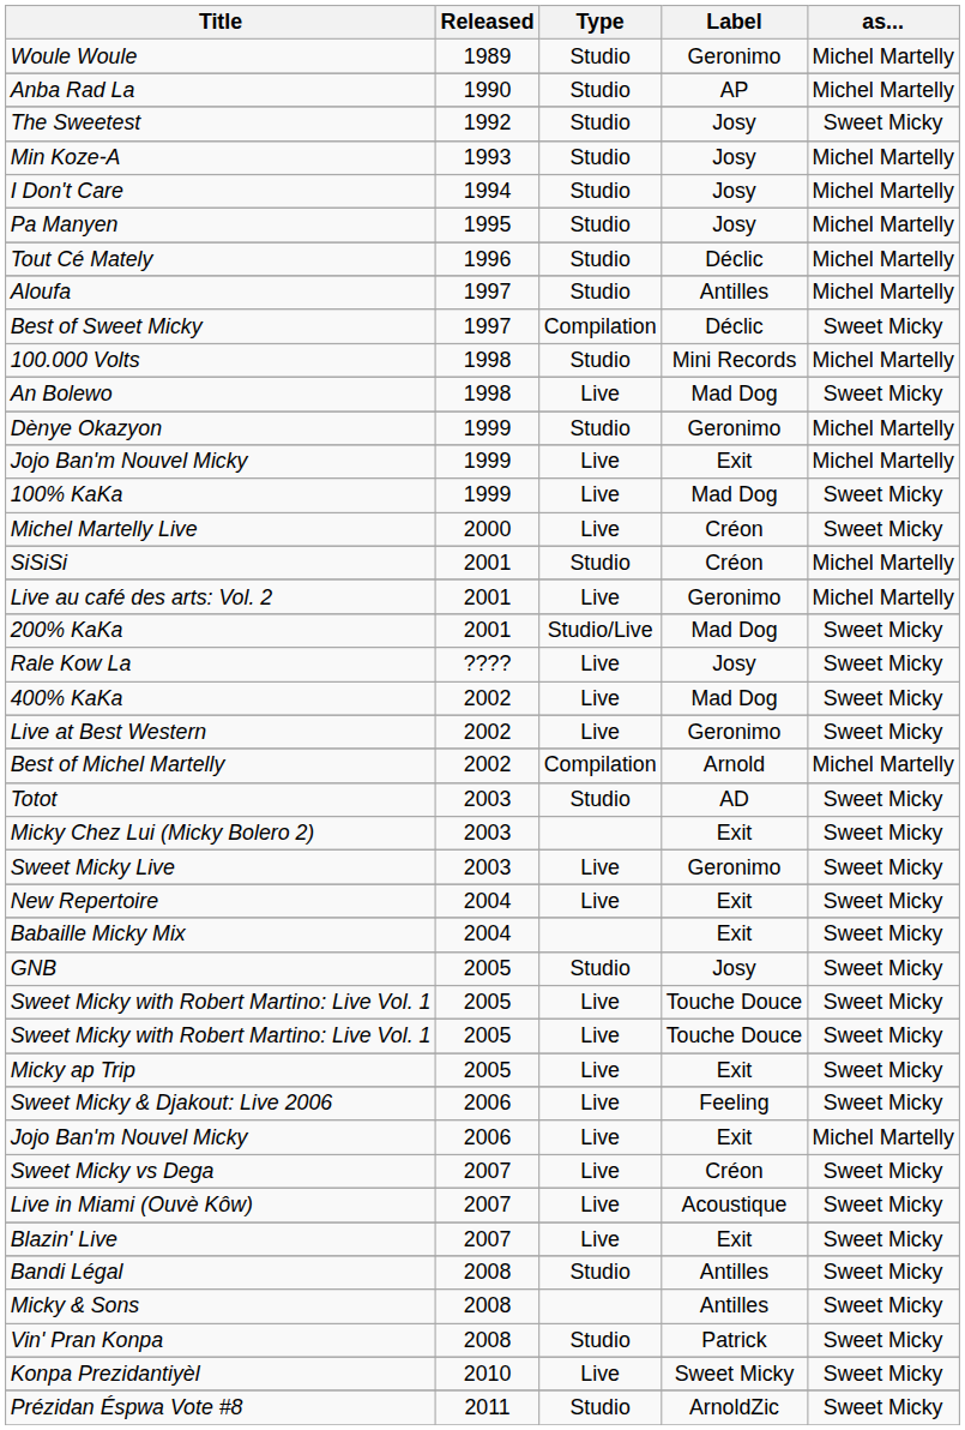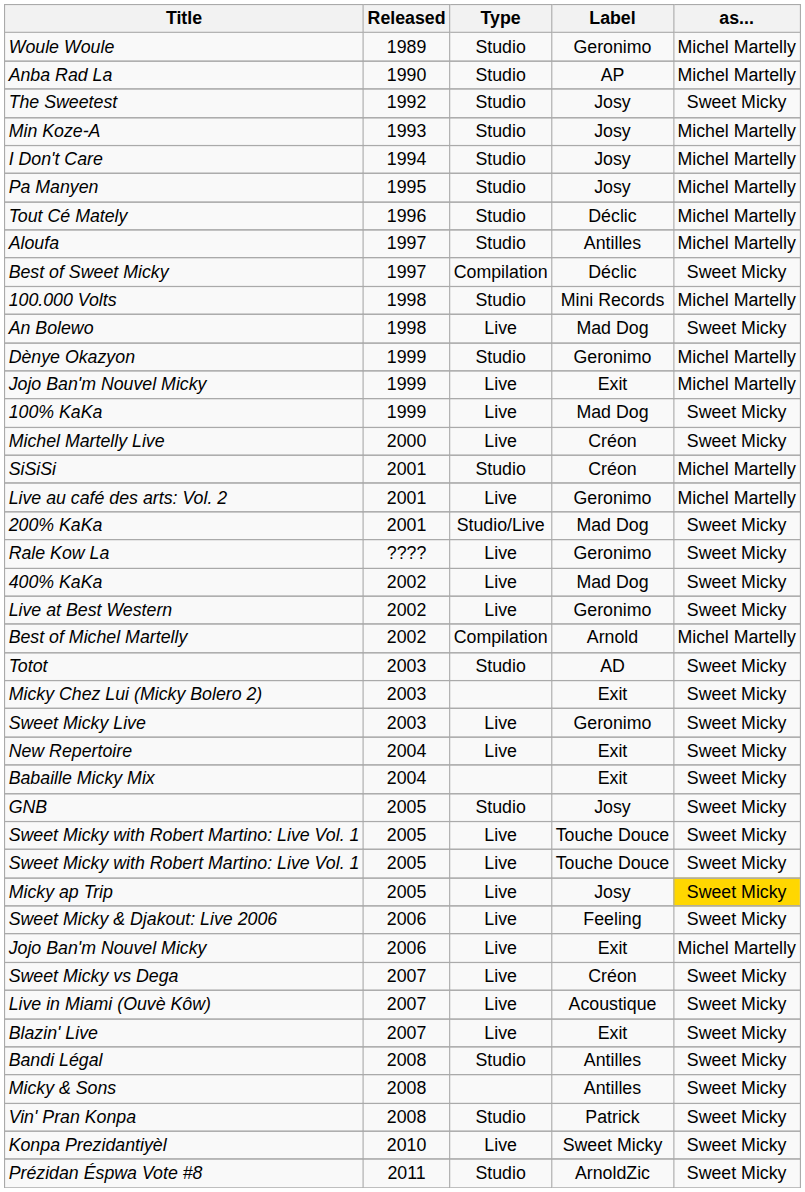 <table class="wikitable">
 <tr>
 <th align="left">Title</th>
 <th align="center">Released</th>
 <th align="center">Type</th>
 <th align="center">Label</th>
 <th align="center">as...</th>
 </tr>
 <tr>
 <td align="left"><em>Woule Woule</em></td>
 <td align="center">1989</td>
 <td align="center">Studio</td>
 <td align="center">Geronimo</td>
 <td align="center">Michel Martelly</td>
 </tr>
 <tr>
 </tr>
 <tr>
 <td align="left"><em>Anba Rad La</em></td>
 <td align="center">1990</td>
 <td align="center">Studio</td>
 <td align="center">AP</td>
 <td align="center">Michel Martelly</td>
 </tr>
 <tr>
 </tr>
 <tr>
 <td align="left"><em>The Sweetest</em></td>
 <td align="center">1992</td>
 <td align="center">Studio</td>
 <td align="center">Josy</td>
 <td align="center">Sweet Micky</td>
 </tr>
 <tr>
 </tr>
 <tr>
 <td align="left"><em>Min Koze-A</em></td>
 <td align="center">1993</td>
 <td align="center">Studio</td>
 <td align="center">Josy</td>
 <td align="center">Michel Martelly</td>
 </tr>
 <tr>
 </tr>
 <tr>
 <td align="left"><em>I Don't Care</em></td>
 <td align="center">1994</td>
 <td align="center">Studio</td>
 <td align="center">Josy</td>
 <td align="center">Michel Martelly</td>
 </tr>
 <tr>
 </tr>
 <tr>
 <td align="left"><em>Pa Manyen</em></td>
 <td align="center">1995</td>
 <td align="center">Studio</td>
 <td align="center">Josy</td>
 <td align="center">Michel Martelly</td>
 </tr>
 <tr>
 </tr>
 <tr>
 <td align="left"><em>Tout Cé Mately</em></td>
 <td align="center">1996</td>
 <td align="center">Studio</td>
 <td align="center">Déclic</td>
 <td align="center">Michel Martelly</td>
 </tr>
 <tr>
 </tr>
 <tr>
 <td align="left"><em>Aloufa</em></td>
 <td align="center">1997</td>
 <td align="center">Studio</td>
 <td align="center">Antilles</td>
 <td align="center">Michel Martelly</td>
 </tr>
 <tr>
 </tr>
 <tr>
 <td align="left"><em>Best of Sweet Micky</em></td>
 <td align="center">1997</td>
 <td align="center">Compilation</td>
 <td align="center">Déclic</td>
 <td align="center">Sweet Micky</td>
 </tr>
 <tr>
 </tr>
 <tr>
 <td align="left"><em>100.000 Volts</em></td>
 <td align="center">1998</td>
 <td align="center">Studio</td>
 <td align="center">Mini Records</td>
 <td align="center">Michel Martelly</td>
 </tr>
 <tr>
 </tr>
 <tr>
 <td align="left"><em>An Bolewo </em></td>
 <td align="center">1998</td>
 <td align="center">Live</td>
 <td align="center">Mad Dog</td>
 <td align="center">Sweet Micky</td>
 </tr>
 <tr>
 </tr>
 <tr>
 <td align="left"><em>Dènye Okazyon</em></td>
 <td align="center">1999</td>
 <td align="center">Studio</td>
 <td align="center">Geronimo</td>
 <td align="center">Michel Martelly</td>
 </tr>
 <tr>
 </tr>
 <tr>
 <td align="left"><em>Jojo Ban'm Nouvel Micky </em></td>
 <td align="center">1999</td>
 <td align="center">Live</td>
 <td align="center">Exit</td>
 <td align="center">Michel Martelly</td>
 </tr>
 <tr>
 </tr>
 <tr>
 <td align="left"><em>100% KaKa </em></td>
 <td align="center">1999</td>
 <td align="center">Live</td>
 <td align="center">Mad Dog</td>
 <td align="center">Sweet Micky</td>
 </tr>
 <tr>
 </tr>
 <tr>
 <td align="left"><em>Michel Martelly Live</em></td>
 <td align="center">2000</td>
 <td align="center">Live</td>
 <td align="center">Créon</td>
 <td align="center">Sweet Micky</td>
 </tr>
 <tr>
 </tr>
 <tr>
 <td align="left"><em>SiSiSi</em></td>
 <td align="center">2001</td>
 <td align="center">Studio</td>
 <td align="center">Créon</td>
 <td align="center">Michel Martelly</td>
 </tr>
 <tr>
 </tr>
 <tr>
 <td align="left"><em>Live au café des arts: Vol. 2 </em></td>
 <td align="center">2001</td>
 <td align="center">Live</td>
 <td align="center">Geronimo</td>
 <td align="center">Michel Martelly</td>
 </tr>
 <tr>
 </tr>
 <tr>
 <td align="left"><em>200% KaKa </em></td>
 <td align="center">2001</td>
 <td align="center">Studio/Live</td>
 <td align="center">Mad Dog</td>
 <td align="center">Sweet Micky</td>
 </tr>
 <tr>
 </tr>
 <tr>
 <td align="left"><em>Rale Kow La </em></td>
 <td align="center">????</td>
 <td align="center">Live</td>
-<td align="center">Josy</td>
+<td align="center">Geronimo</td>
 <td align="center">Sweet Micky</td>
 </tr>
 <tr>
 </tr>
 <tr>
 <td align="left"><em>400% KaKa </em></td>
 <td align="center">2002</td>
 <td align="center">Live</td>
 <td align="center">Mad Dog</td>
 <td align="center">Sweet Micky</td>
 </tr>
 <tr>
 </tr>
 <tr>
 <td align="left"><em>Live at Best Western</em></td>
 <td align="center">2002</td>
 <td align="center">Live</td>
 <td align="center">Geronimo</td>
 <td align="center">Sweet Micky</td>
 </tr>
 <tr>
 </tr>
 <tr>
 <td align="left"><em>Best of Michel Martelly</em></td>
 <td align="center">2002</td>
 <td align="center">Compilation</td>
 <td align="center">Arnold</td>
 <td align="center">Michel Martelly</td>
 </tr>
 <tr>
 </tr>
 <tr>
 <td align="left"><em>Totot</em></td>
 <td align="center">2003</td>
 <td align="center">Studio</td>
 <td align="center">AD</td>
 <td align="center">Sweet Micky</td>
 </tr>
 <tr>
 </tr>
 <tr>
 <td align="left"><em>Micky Chez Lui (Micky Bolero 2)</em></td>
 <td align="center">2003</td>
 <td align="center"></td>
 <td align="center">Exit</td>
 <td align="center">Sweet Micky</td>
 </tr>
 <tr>
 </tr>
 <tr>
 <td align="left"><em>Sweet Micky Live</em></td>
 <td align="center">2003</td>
 <td align="center">Live</td>
 <td align="center">Geronimo</td>
 <td align="center">Sweet Micky</td>
 </tr>
 <tr>
 </tr>
 <tr>
 <td align="left"><em>New Repertoire </em></td>
 <td align="center">2004</td>
 <td align="center">Live</td>
 <td align="center">Exit</td>
 <td align="center">Sweet Micky</td>
 </tr>
 <tr>
 </tr>
 <tr>
 <td align="left"><em>Babaille Micky Mix</em></td>
 <td align="center">2004</td>
 <td align="center"></td>
 <td align="center">Exit</td>
 <td align="center">Sweet Micky</td>
 </tr>
 <tr>
 </tr>
 <tr>
 <td align="left"><em>GNB</em></td>
 <td align="center">2005</td>
 <td align="center">Studio</td>
 <td align="center">Josy</td>
 <td align="center">Sweet Micky</td>
 </tr>
 <tr>
 </tr>
 <tr>
 <td align="left"><em>Sweet Micky with Robert Martino: Live Vol. 1</em></td>
 <td align="center">2005</td>
 <td align="center">Live</td>
 <td align="center">Touche Douce</td>
 <td align="center">Sweet Micky</td>
 </tr>
 <tr>
 </tr>
 <tr>
 <td align="left"><em>Sweet Micky with Robert Martino: Live Vol. 1</em></td>
 <td align="center">2005</td>
 <td align="center">Live</td>
 <td align="center">Touche Douce</td>
 <td align="center">Sweet Micky</td>
 </tr>
 <tr>
 </tr>
 <tr>
 <td align="left"><em>Micky ap Trip </em></td>
 <td align="center">2005</td>
 <td align="center">Live</td>
-<td align="center">Exit</td>
-<td align="center">Sweet Micky</td>
+<td align="center">Josy</td>
+<td align="center" style="background: gold;">Sweet Micky</td>
 </tr>
 <tr>
 </tr>
 <tr>
 <td align="left"><em>Sweet Micky & Djakout: Live 2006</em></td>
 <td align="center">2006</td>
 <td align="center">Live</td>
 <td align="center">Feeling</td>
 <td align="center">Sweet Micky</td>
 </tr>
 <tr>
 </tr>
 <tr>
 <td align="left"><em>Jojo Ban'm Nouvel Micky</em></td>
 <td align="center">2006</td>
 <td align="center">Live</td>
 <td align="center">Exit</td>
 <td align="center">Michel Martelly</td>
 </tr>
 <tr>
 </tr>
 <tr>
 <td align="left"><em>Sweet Micky vs Dega</em></td>
 <td align="center">2007</td>
 <td align="center">Live</td>
 <td align="center">Créon</td>
 <td align="center">Sweet Micky</td>
 </tr>
 <tr>
 </tr>
 <tr>
 <td align="left"><em>Live in Miami (Ouvè Kôw)</em></td>
 <td align="center">2007</td>
 <td align="center">Live</td>
 <td align="center">Acoustique</td>
 <td align="center">Sweet Micky</td>
 </tr>
 <tr>
 </tr>
 <tr>
 <td align="left"><em>Blazin' Live</em></td>
 <td align="center">2007</td>
 <td align="center">Live</td>
 <td align="center">Exit</td>
 <td align="center">Sweet Micky</td>
 </tr>
 <tr>
 </tr>
 <tr>
 <td align="left"><em>Bandi Légal</em></td>
 <td align="center">2008</td>
 <td align="center">Studio</td>
 <td align="center">Antilles</td>
 <td align="center">Sweet Micky</td>
 </tr>
 <tr>
 </tr>
 <tr>
 <td align="left"><em>Micky & Sons</em></td>
 <td align="center">2008</td>
 <td align="center"></td>
 <td align="center">Antilles</td>
 <td align="center">Sweet Micky</td>
 </tr>
 <tr>
 </tr>
 <tr>
 <td align="left"><em>Vin' Pran Konpa </em></td>
 <td align="center">2008</td>
 <td align="center">Studio</td>
 <td align="center">Patrick</td>
 <td align="center">Sweet Micky</td>
 </tr>
 <tr>
 </tr>
 <tr>
 <td align="left"><em>Konpa Prezidantiyèl </em></td>
 <td align="center">2010</td>
 <td align="center">Live</td>
 <td align="center">Sweet Micky</td>
 <td align="center">Sweet Micky</td>
 </tr>
 <tr>
 </tr>
 <tr>
 <td align="left"><em>Prézidan Éspwa Vote #8 </em></td>
 <td align="center">2011</td>
 <td align="center">Studio</td>
 <td align="center">ArnoldZic</td>
 <td align="center">Sweet Micky</td>
 </tr>
 </table>
